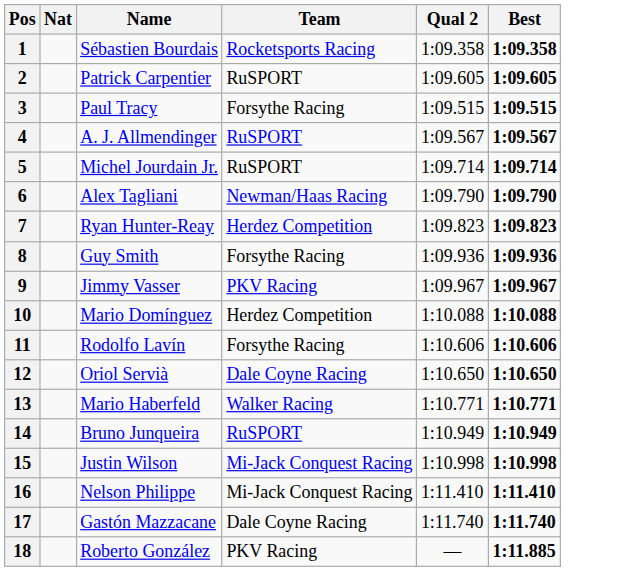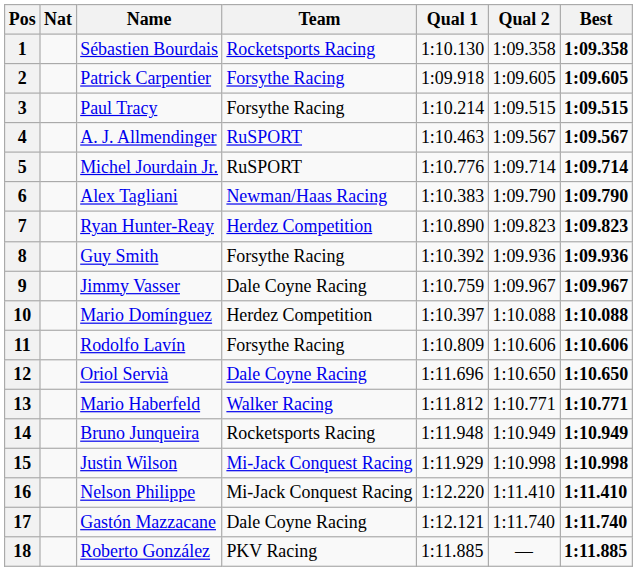 <table class="wikitable" style="font-size: 95%;">
 <tr>
 <th>Pos</th>
 <th>Nat</th>
 <th>Name</th>
 <th>Team</th>
+<th>Qual 1</th>
 <th>Qual 2</th>
 <th>Best</th>
 </tr>
 <tr>
 <th>1</th>
 <td></td>
 <td><a href='#'>Sébastien Bourdais</a></td>
 <td><a href='#'>Rocketsports Racing</a></td>
+<td>1:10.130</td>
 <td>1:09.358</td>
 <td><strong>1:09.358</strong></td>
 </tr>
 <tr>
 <th>2</th>
 <td></td>
 <td><a href='#'>Patrick Carpentier</a></td>
-<td>RuSPORT</td>
+<td><a href='#'>Forsythe Racing</a></td>
+<td>1:09.918</td>
 <td>1:09.605</td>
 <td><strong>1:09.605</strong></td>
 </tr>
 <tr>
 <th>3</th>
 <td></td>
 <td><a href='#'>Paul Tracy</a></td>
 <td>Forsythe Racing</td>
+<td>1:10.214</td>
 <td>1:09.515</td>
 <td><strong>1:09.515</strong></td>
 </tr>
 <tr>
 <th>4</th>
 <td></td>
 <td><a href='#'>A. J. Allmendinger</a></td>
 <td><a href='#'>RuSPORT</a></td>
+<td>1:10.463</td>
 <td>1:09.567</td>
 <td><strong>1:09.567</strong></td>
 </tr>
 <tr>
 <th>5</th>
 <td></td>
 <td><a href='#'>Michel Jourdain Jr.</a></td>
 <td>RuSPORT</td>
+<td>1:10.776</td>
 <td>1:09.714</td>
 <td><strong>1:09.714</strong></td>
 </tr>
 <tr>
 <th>6</th>
 <td></td>
 <td><a href='#'>Alex Tagliani</a></td>
 <td><a href='#'>Newman/Haas Racing</a></td>
+<td>1:10.383</td>
 <td>1:09.790</td>
 <td><strong>1:09.790</strong></td>
 </tr>
 <tr>
 <th>7</th>
 <td></td>
 <td><a href='#'>Ryan Hunter-Reay</a></td>
 <td><a href='#'>Herdez Competition</a></td>
+<td>1:10.890</td>
 <td>1:09.823</td>
 <td><strong>1:09.823</strong></td>
 </tr>
 <tr>
 <th>8</th>
 <td></td>
 <td><a href='#'>Guy Smith</a></td>
 <td>Forsythe Racing</td>
+<td>1:10.392</td>
 <td>1:09.936</td>
 <td><strong>1:09.936</strong></td>
 </tr>
 <tr>
 <th>9</th>
 <td></td>
 <td><a href='#'>Jimmy Vasser</a></td>
-<td><a href='#'>PKV Racing</a></td>
+<td>Dale Coyne Racing</td>
+<td>1:10.759</td>
 <td>1:09.967</td>
 <td><strong>1:09.967</strong></td>
 </tr>
 <tr>
 <th>10</th>
 <td></td>
 <td><a href='#'>Mario Domínguez</a></td>
 <td>Herdez Competition</td>
+<td>1:10.397</td>
 <td>1:10.088</td>
 <td><strong>1:10.088</strong></td>
 </tr>
 <tr>
 <th>11</th>
 <td></td>
 <td><a href='#'>Rodolfo Lavín</a></td>
 <td>Forsythe Racing</td>
+<td>1:10.809</td>
 <td>1:10.606</td>
 <td><strong>1:10.606</strong></td>
 </tr>
 <tr>
 <th>12</th>
 <td></td>
 <td><a href='#'>Oriol Servià</a></td>
 <td><a href='#'>Dale Coyne Racing</a></td>
+<td>1:11.696</td>
 <td>1:10.650</td>
 <td><strong>1:10.650</strong></td>
 </tr>
 <tr>
 <th>13</th>
 <td></td>
 <td><a href='#'>Mario Haberfeld</a></td>
 <td><a href='#'>Walker Racing</a></td>
+<td>1:11.812</td>
 <td>1:10.771</td>
 <td><strong>1:10.771</strong></td>
 </tr>
 <tr>
 <th>14</th>
 <td></td>
 <td><a href='#'>Bruno Junqueira</a></td>
-<td><a href='#'>RuSPORT</a></td>
+<td>Rocketsports Racing</td>
+<td>1:11.948</td>
 <td>1:10.949</td>
 <td><strong>1:10.949</strong></td>
 </tr>
 <tr>
 <th>15</th>
 <td></td>
 <td><a href='#'>Justin Wilson</a></td>
 <td><a href='#'>Mi-Jack Conquest Racing</a></td>
+<td>1:11.929</td>
 <td>1:10.998</td>
 <td><strong>1:10.998</strong></td>
 </tr>
 <tr>
 <th>16</th>
 <td></td>
 <td><a href='#'>Nelson Philippe</a></td>
 <td>Mi-Jack Conquest Racing</td>
+<td>1:12.220</td>
 <td>1:11.410</td>
 <td><strong>1:11.410</strong></td>
 </tr>
 <tr>
 <th>17</th>
 <td></td>
 <td><a href='#'>Gastón Mazzacane</a></td>
 <td>Dale Coyne Racing</td>
+<td>1:12.121</td>
 <td>1:11.740</td>
 <td><strong>1:11.740</strong></td>
 </tr>
 <tr>
 <th>18</th>
 <td></td>
 <td><a href='#'>Roberto González</a></td>
 <td>PKV Racing</td>
+<td>1:11.885</td>
 <td align="center">—</td>
 <td><strong>1:11.885</strong></td>
 </tr>
 </table>
